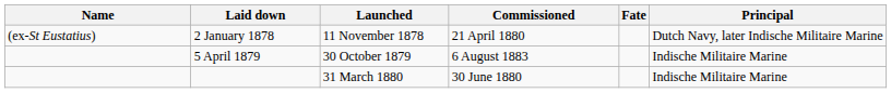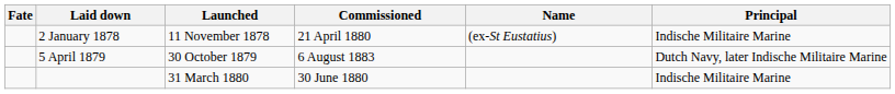 <table class="wikitable">
 <tr>
-<th width="220">Name</th>
+<th>Fate</th>
 <th width="150">Laid down</th>
 <th width="150">Launched</th>
 <th width="200">Commissioned</th>
-<th>Fate</th>
+<th width="220">Name</th>
 <th>Principal</th>
 </tr>
 <tr>
-<td> (ex-<em>St Eustatius</em>)</td>
+<td></td>
 <td>2 January 1878</td>
 <td>11 November 1878</td>
 <td>21 April 1880</td>
-<td></td>
-<td>Dutch Navy, later Indische Militaire Marine</td>
+<td> (ex-<em>St Eustatius</em>)</td>
+<td>Indische Militaire Marine</td>
 </tr>
 <tr>
 <td></td>
 <td>5 April 1879</td>
 <td>30 October 1879</td>
 <td>6 August 1883</td>
 <td></td>
-<td>Indische Militaire Marine</td>
+<td>Dutch Navy, later Indische Militaire Marine</td>
 </tr>
 <tr>
 <td></td>
 <td></td>
 <td>31 March 1880</td>
 <td>30 June 1880</td>
 <td></td>
 <td>Indische Militaire Marine</td>
 </tr>
 </table>
